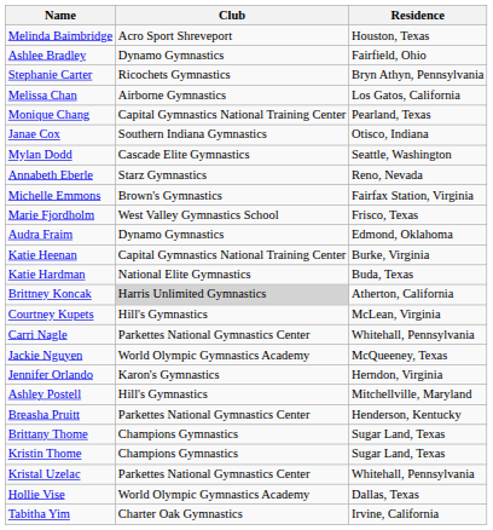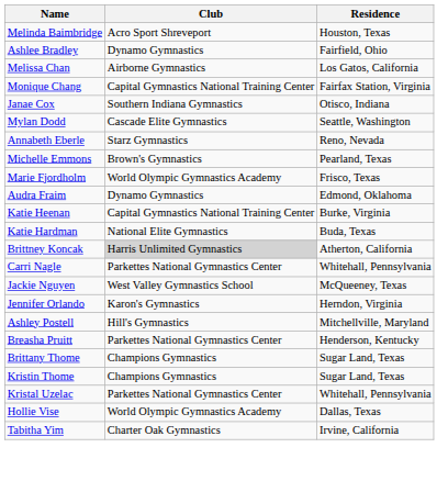 <table class="wikitable">
 <tr>
 <th>Name</th>
 <th>Club</th>
 <th>Residence</th>
 </tr>
 <tr>
 <td><a href='#'>Melinda Baimbridge</a></td>
 <td>Acro Sport Shreveport</td>
 <td>Houston, Texas</td>
 </tr>
 <tr>
 <td><a href='#'>Ashlee Bradley</a></td>
 <td>Dynamo Gymnastics</td>
 <td>Fairfield, Ohio</td>
 </tr>
 <tr>
-<td><a href='#'>Stephanie Carter</a></td>
-<td>Ricochets Gymnastics</td>
-<td>Bryn Athyn, Pennsylvania</td>
-</tr>
-<tr>
 <td><a href='#'>Melissa Chan</a></td>
 <td>Airborne Gymnastics</td>
 <td>Los Gatos, California</td>
 </tr>
 <tr>
 <td><a href='#'>Monique Chang</a></td>
 <td>Capital Gymnastics National Training Center</td>
-<td>Pearland, Texas</td>
+<td>Fairfax Station, Virginia</td>
 </tr>
 <tr>
 <td><a href='#'>Janae Cox</a></td>
 <td>Southern Indiana Gymnastics</td>
 <td>Otisco, Indiana</td>
 </tr>
 <tr>
 <td><a href='#'>Mylan Dodd</a></td>
 <td>Cascade Elite Gymnastics</td>
 <td>Seattle, Washington</td>
 </tr>
 <tr>
 <td><a href='#'>Annabeth Eberle</a></td>
 <td>Starz Gymnastics</td>
 <td>Reno, Nevada</td>
 </tr>
 <tr>
 <td><a href='#'>Michelle Emmons</a></td>
 <td>Brown's Gymnastics</td>
-<td>Fairfax Station, Virginia</td>
+<td>Pearland, Texas</td>
 </tr>
 <tr>
 <td><a href='#'>Marie Fjordholm</a></td>
-<td>West Valley Gymnastics School</td>
+<td>World Olympic Gymnastics Academy</td>
 <td>Frisco, Texas</td>
 </tr>
 <tr>
 <td><a href='#'>Audra Fraim</a></td>
 <td>Dynamo Gymnastics</td>
 <td>Edmond, Oklahoma</td>
 </tr>
 <tr>
 <td><a href='#'>Katie Heenan</a></td>
 <td>Capital Gymnastics National Training Center</td>
 <td>Burke, Virginia</td>
 </tr>
 <tr>
 <td><a href='#'>Katie Hardman</a></td>
 <td>National Elite Gymnastics</td>
 <td>Buda, Texas</td>
 </tr>
 <tr>
 <td><a href='#'>Brittney Koncak</a></td>
 <td style="background: lightgrey;">Harris Unlimited Gymnastics</td>
 <td>Atherton, California</td>
 </tr>
 <tr>
-<td><a href='#'>Courtney Kupets</a></td>
-<td>Hill's Gymnastics</td>
-<td>McLean, Virginia</td>
-</tr>
-<tr>
 <td><a href='#'>Carri Nagle</a></td>
 <td>Parkettes National Gymnastics Center</td>
 <td>Whitehall, Pennsylvania</td>
 </tr>
 <tr>
 <td><a href='#'>Jackie Nguyen</a></td>
-<td>World Olympic Gymnastics Academy</td>
+<td>West Valley Gymnastics School</td>
 <td>McQueeney, Texas</td>
 </tr>
 <tr>
 <td><a href='#'>Jennifer Orlando</a></td>
 <td>Karon's Gymnastics</td>
 <td>Herndon, Virginia</td>
 </tr>
 <tr>
 <td><a href='#'>Ashley Postell</a></td>
 <td>Hill's Gymnastics</td>
 <td>Mitchellville, Maryland</td>
 </tr>
 <tr>
 <td><a href='#'>Breasha Pruitt</a></td>
 <td>Parkettes National Gymnastics Center</td>
 <td>Henderson, Kentucky</td>
 </tr>
 <tr>
 <td><a href='#'>Brittany Thome</a></td>
 <td>Champions Gymnastics</td>
 <td>Sugar Land, Texas</td>
 </tr>
 <tr>
 <td><a href='#'>Kristin Thome</a></td>
 <td>Champions Gymnastics</td>
 <td>Sugar Land, Texas</td>
 </tr>
 <tr>
 <td><a href='#'>Kristal Uzelac</a></td>
 <td>Parkettes National Gymnastics Center</td>
 <td>Whitehall, Pennsylvania</td>
 </tr>
 <tr>
 <td><a href='#'>Hollie Vise</a></td>
 <td>World Olympic Gymnastics Academy</td>
 <td>Dallas, Texas</td>
 </tr>
 <tr>
 <td><a href='#'>Tabitha Yim</a></td>
 <td>Charter Oak Gymnastics</td>
 <td>Irvine, California</td>
 </tr>
 </table>
